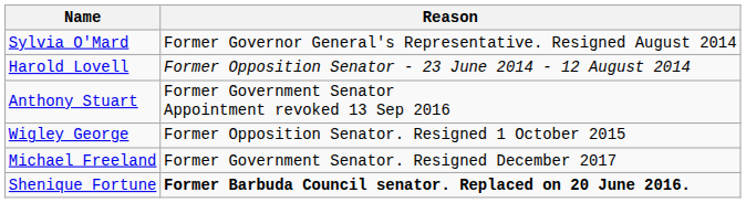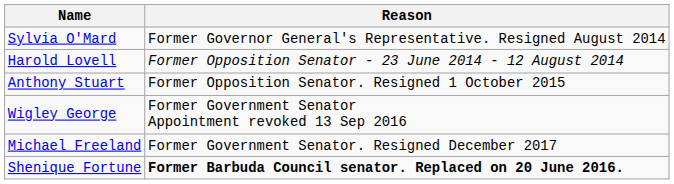 <table class="wikitable">
 <tr>
 <th>Name</th>
 <th>Reason</th>
 </tr>
 <tr>
 <td><a href='#'>Sylvia O'Mard</a></td>
 <td>Former Governor General's Representative. Resigned August 2014</td>
 </tr>
 <tr>
 <td><a href='#'>Harold Lovell</a></td>
 <td><em>Former Opposition Senator - 23 June 2014 - 12 August 2014</em></td>
 </tr>
 <tr>
 <td><a href='#'>Anthony Stuart</a></td>
-<td>Former Government Senator<br>Appointment revoked 13 Sep 2016</td>
+<td>Former Opposition Senator. Resigned 1 October 2015</td>
 </tr>
 <tr>
 <td><a href='#'>Wigley George</a></td>
-<td>Former Opposition Senator. Resigned 1 October 2015</td>
+<td>Former Government Senator<br>Appointment revoked 13 Sep 2016</td>
 </tr>
 <tr>
 <td><a href='#'>Michael Freeland</a></td>
 <td>Former Government Senator. Resigned December 2017</td>
 </tr>
 <tr>
 <td><a href='#'>Shenique Fortune</a></td>
 <td><strong>Former Barbuda Council senator. Replaced on 20 June 2016.</strong></td>
 </tr>
 </table>
